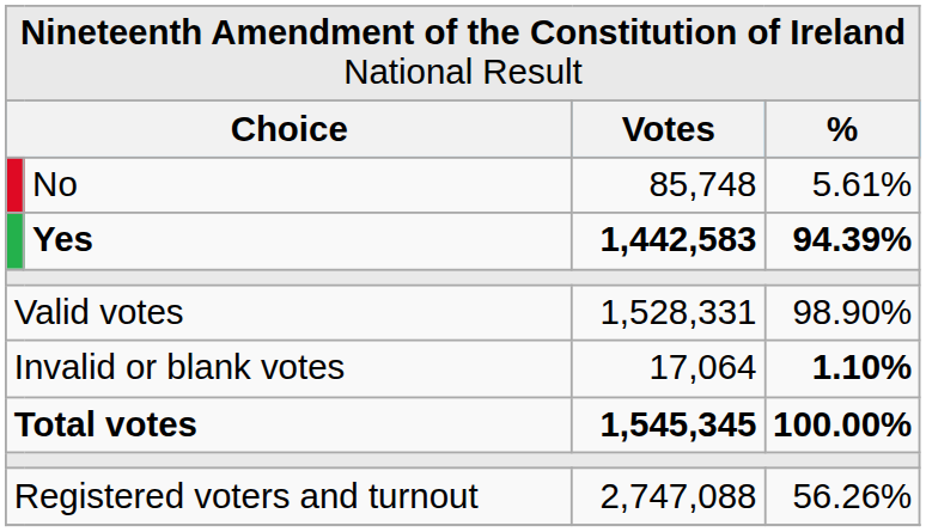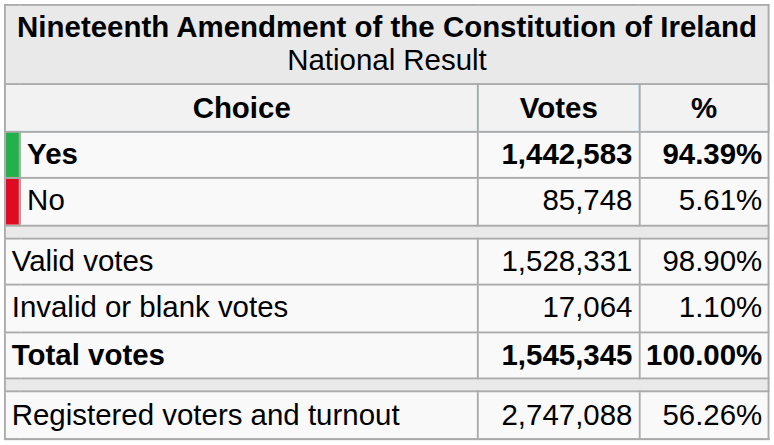 <table class="wikitable" style="text-align:right; font-size:100%;">
 <tr>
 <td colspan="4" bgcolor="#E9E9E9" align="center"><strong>Nineteenth Amendment of the Constitution of Ireland</strong>  <br>National Result</td>
 </tr>
 <tr bgcolor="#09a8ff" align="center">
 <th align="left" colspan="2" width="250">Choice</th>
 <th width="80">Votes</th>
 <th width="50">%</th>
 </tr>
 <tr>
+<td bgcolor="#24B14C"></td>
+<td align="left"><strong>Yes</strong></td>
+<td><strong>1,442,583</strong></td>
+<td><strong>94.39%</strong></td>
+</tr>
+<tr>
 <td width="1" bgcolor="#DF0A24"></td>
 <td align="left">No</td>
 <td>85,748</td>
 <td>5.61%</td>
-</tr>
-<tr>
-<td bgcolor="#24B14C"></td>
-<td align="left"><strong>Yes</strong></td>
-<td><strong>1,442,583</strong></td>
-<td><strong>94.39%</strong></td>
 </tr>
 <tr>
 <td colspan="4" bgcolor="#E9E9E9"></td>
 </tr>
 <tr>
 <td align="left" colspan="2">Valid votes</td>
 <td>1,528,331</td>
 <td>98.90%</td>
 </tr>
 <tr>
 <td align="left" colspan="2">Invalid or blank votes</td>
 <td>17,064</td>
-<td><strong>1.10%</strong></td>
+<td>1.10%</td>
 </tr>
 <tr>
 <td align="left" colspan="2"><strong>Total votes</strong></td>
 <td><strong>1,545,345</strong></td>
 <td><strong>100.00%</strong></td>
 </tr>
 <tr>
 <td colspan="4" bgcolor="#E9E9E9"></td>
 </tr>
 <tr>
 <td align="left" colspan="2">Registered voters and turnout</td>
 <td>2,747,088</td>
 <td>56.26%</td>
 </tr>
 <tr>
 </tr>
 </table>
